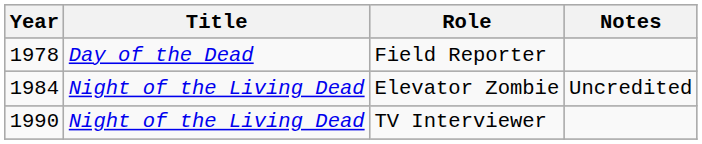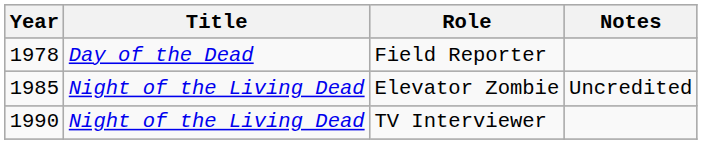 <table class="wikitable">
 <tr>
 <th>Year</th>
 <th>Title</th>
 <th>Role</th>
 <th>Notes</th>
 </tr>
 <tr>
 <td>1978</td>
 <td><em><a href='#'>Day of the Dead</a></em></td>
 <td>Field Reporter</td>
 <td></td>
 </tr>
 <tr>
-<td>1984</td>
+<td>1985</td>
 <td><em><a href='#'>Night of the Living Dead</a></em></td>
 <td>Elevator Zombie</td>
 <td>Uncredited</td>
 </tr>
 <tr>
 <td>1990</td>
 <td><em><a href='#'>Night of the Living Dead</a></em></td>
 <td>TV Interviewer</td>
 <td></td>
 </tr>
 </table>
